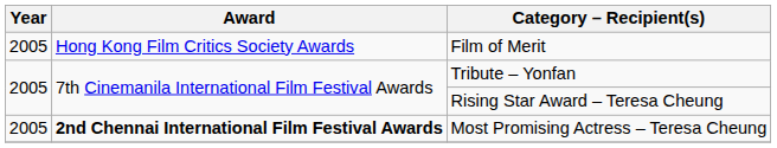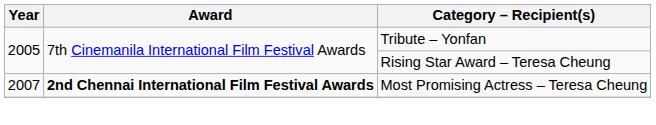 <table class="wikitable">
 <tr>
 <th>Year</th>
 <th>Award</th>
 <th>Category – Recipient(s)</th>
-</tr>
-<tr>
-<td>2005</td>
-<td><a href='#'>Hong Kong Film Critics Society Awards</a></td>
-<td>Film of Merit</td>
 </tr>
 <tr>
 <td rowspan="2">2005</td>
 <td rowspan="2">7th <a href='#'>Cinemanila International Film Festival</a> Awards</td>
 <td>Tribute – Yonfan</td>
 </tr>
 <tr>
 <td>Rising Star Award – Teresa Cheung</td>
 </tr>
 <tr>
-<td>2005</td>
+<td>2007</td>
 <td><strong>2nd Chennai International Film Festival Awards</strong></td>
 <td>Most Promising Actress – Teresa Cheung</td>
 </tr>
 <tr>
 </tr>
 </table>
